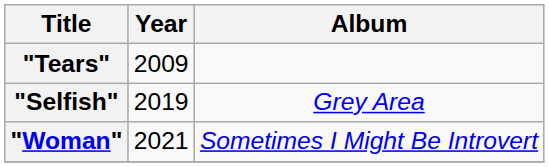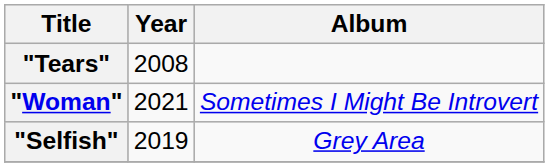 <table class="wikitable plainrowheaders" style="text-align:center;">
 <tr>
 <th scope="col">Title</th>
 <th scope="col">Year</th>
 <th scope="col">Album</th>
 </tr>
 <tr>
 <th scope="row">"Tears"<br></th>
-<td>2009</td>
+<td>2008</td>
 <td></td>
+</tr>
+<tr>
+<th scope="row">"<a href='#'>Woman</a>"<br></th>
+<td>2021</td>
+<td><em><a href='#'>Sometimes I Might Be Introvert</a></em></td>
 </tr>
 <tr>
 <th scope="row">"Selfish"<br></th>
 <td>2019</td>
 <td><em><a href='#'>Grey Area</a></em></td>
 </tr>
 <tr>
-<th scope="row">"<a href='#'>Woman</a>"<br></th>
-<td>2021</td>
-<td><em><a href='#'>Sometimes I Might Be Introvert</a></em></td>
-</tr>
-<tr>
 </tr>
 </table>
